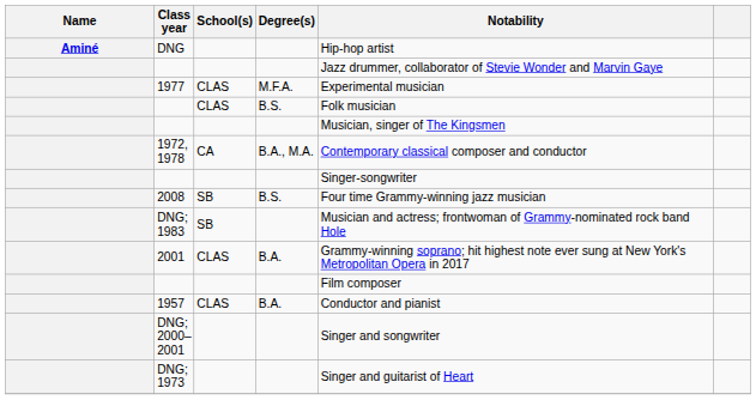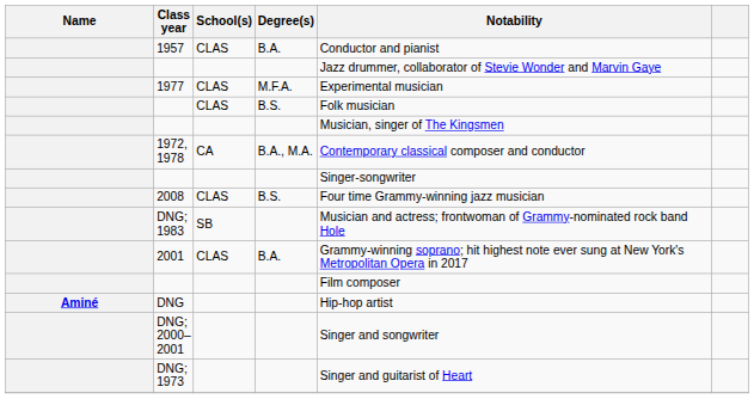 <table class="wikitable sortable plainrowheaders" style="width:77%">
 <tr>
 <th style="width:20%;">Name</th>
 <th style="width:5%;">Class year</th>
 <th style="width:5%;">School(s)</th>
 <th style="width:5%;">Degree(s)</th>
 <th style="width:*;" class="unsortable">Notability</th>
 <th style="width:5%;" class="unsortable"></th>
 </tr>
 <tr>
-<th scope="row"><a href='#'>Aminé</a></th>
-<td>DNG</td>
-<td></td>
-<td></td>
-<td>Hip-hop artist</td>
+<th scope="row"></th>
+<td>1957</td>
+<td>CLAS</td>
+<td>B.A.</td>
+<td>Conductor and pianist</td>
 <td align=center></td>
 </tr>
 <tr>
 <th scope="row"></th>
 <td></td>
 <td></td>
 <td></td>
 <td>Jazz drummer, collaborator of <a href='#'>Stevie Wonder</a> and <a href='#'>Marvin Gaye</a></td>
 <td align=center></td>
 </tr>
 <tr>
 <th scope="row"></th>
 <td>1977</td>
 <td>CLAS</td>
 <td>M.F.A.</td>
 <td>Experimental musician</td>
 <td align=center></td>
 </tr>
 <tr>
 <th scope="row"></th>
 <td></td>
 <td>CLAS</td>
 <td>B.S.</td>
 <td>Folk musician</td>
 <td align=center></td>
 </tr>
 <tr>
 <th scope="row"></th>
 <td></td>
 <td></td>
 <td></td>
 <td>Musician, singer of <a href='#'>The Kingsmen</a></td>
 <td align=center></td>
 </tr>
 <tr>
 <th scope="row"></th>
 <td>1972, 1978</td>
 <td>CA</td>
 <td>B.A., M.A.</td>
 <td><a href='#'>Contemporary classical</a> composer and conductor</td>
 <td align=center></td>
 </tr>
 <tr>
 <th scope="row"></th>
 <td></td>
 <td></td>
 <td></td>
 <td>Singer-songwriter</td>
 <td align=center></td>
 </tr>
 <tr>
 <th scope="row"></th>
 <td>2008</td>
-<td>SB</td>
+<td>CLAS</td>
 <td>B.S.</td>
 <td>Four time Grammy-winning jazz musician</td>
 <td align=center></td>
 </tr>
 <tr>
 <th scope="row"></th>
 <td>DNG;<br>  1983</td>
 <td>SB</td>
 <td></td>
 <td>Musician and actress; frontwoman of <a href='#'>Grammy</a>-nominated rock band <a href='#'>Hole</a></td>
 <td align=center></td>
 </tr>
 <tr>
 <th scope="row"></th>
 <td>2001</td>
 <td>CLAS</td>
 <td>B.A.</td>
 <td>Grammy-winning <a href='#'>soprano</a>; hit highest note ever sung at New York's <a href='#'>Metropolitan Opera</a> in 2017</td>
 <td align=center></td>
 </tr>
 <tr>
 <th scope="row"></th>
 <td></td>
 <td></td>
 <td></td>
 <td>Film composer</td>
 <td align=center></td>
 </tr>
 <tr>
-<th scope="row"></th>
-<td>1957</td>
-<td>CLAS</td>
-<td>B.A.</td>
-<td>Conductor and pianist</td>
+<th scope="row"><a href='#'>Aminé</a></th>
+<td>DNG</td>
+<td></td>
+<td></td>
+<td>Hip-hop artist</td>
 <td align=center></td>
 </tr>
 <tr>
 <th scope="row"></th>
 <td>DNG;<br> 2000–2001</td>
 <td></td>
 <td></td>
 <td>Singer and songwriter</td>
 <td align=center></td>
 </tr>
 <tr>
 <th scope="row"></th>
 <td>DNG;<br> 1973</td>
 <td></td>
 <td></td>
 <td>Singer and guitarist of <a href='#'>Heart</a></td>
 <td align=center></td>
 </tr>
 <tr>
 </tr>
 </table>
